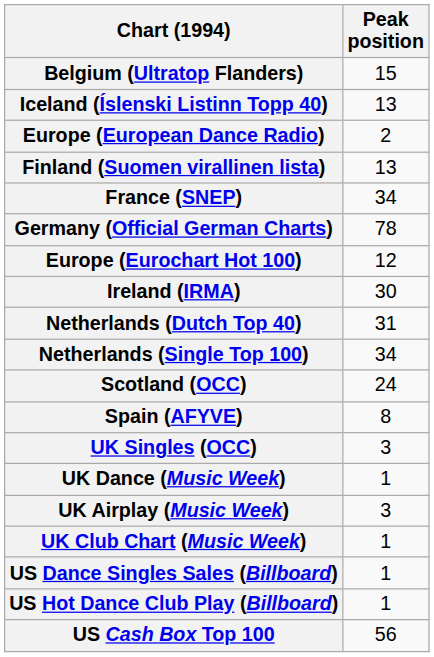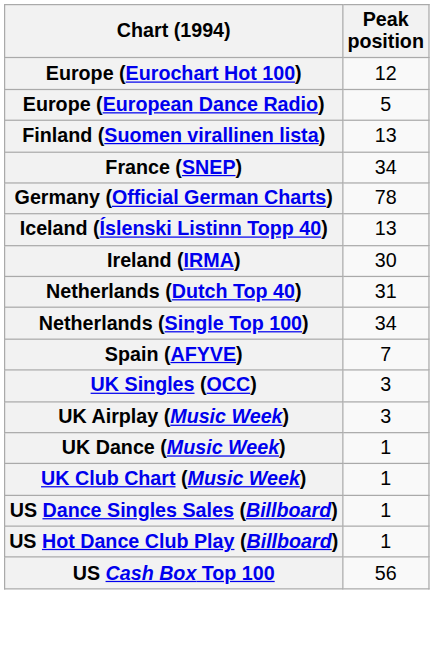 <table class="wikitable sortable plainrowheaders" style="text-align:center">
 <tr>
 <th scope="col">Chart (1994)</th>
 <th scope="col">Peak<br>position</th>
 </tr>
 <tr>
-<th scope="row">Belgium (<a href='#'>Ultratop</a> Flanders)</th>
-<td>15</td>
-</tr>
-<tr>
-<th scope="row">Iceland (<a href='#'>Íslenski Listinn Topp 40</a>)</th>
-<td>13</td>
+<th scope="row">Europe (<a href='#'>Eurochart Hot 100</a>)</th>
+<td>12</td>
 </tr>
 <tr>
 <th scope="row">Europe (<a href='#'>European Dance Radio</a>)</th>
-<td>2</td>
+<td>5</td>
 </tr>
 <tr>
 <th scope="row">Finland (<a href='#'>Suomen virallinen lista</a>)</th>
 <td>13</td>
 </tr>
 <tr>
 <th scope="row">France (<a href='#'>SNEP</a>)</th>
 <td>34</td>
 </tr>
 <tr>
 <th scope="row">Germany (<a href='#'>Official German Charts</a>)</th>
 <td>78</td>
 </tr>
 <tr>
-<th scope="row">Europe (<a href='#'>Eurochart Hot 100</a>)</th>
-<td>12</td>
+<th scope="row">Iceland (<a href='#'>Íslenski Listinn Topp 40</a>)</th>
+<td>13</td>
 </tr>
 <tr>
 <th scope="row">Ireland (<a href='#'>IRMA</a>)</th>
 <td>30</td>
 </tr>
 <tr>
 <th scope="row">Netherlands (<a href='#'>Dutch Top 40</a>)</th>
 <td>31</td>
 </tr>
 <tr>
 <th scope="row">Netherlands (<a href='#'>Single Top 100</a>)</th>
 <td>34</td>
 </tr>
 <tr>
-<th scope="row">Scotland (<a href='#'>OCC</a>)</th>
-<td>24</td>
-</tr>
-<tr>
 <th scope="row">Spain (<a href='#'>AFYVE</a>)</th>
-<td>8</td>
+<td>7</td>
 </tr>
 <tr>
 <th scope="row"><a href='#'>UK Singles</a> (<a href='#'>OCC</a>)</th>
 <td>3</td>
 </tr>
 <tr>
+<th scope="row">UK Airplay (<em><a href='#'>Music Week</a></em>)</th>
+<td>3</td>
+</tr>
+<tr>
 <th scope="row">UK Dance (<em><a href='#'>Music Week</a></em>)</th>
 <td>1</td>
-</tr>
-<tr>
-<th scope="row">UK Airplay (<em><a href='#'>Music Week</a></em>)</th>
-<td>3</td>
 </tr>
 <tr>
 <th scope="row"><a href='#'>UK Club Chart</a> (<em><a href='#'>Music Week</a></em>)</th>
 <td>1</td>
 </tr>
 <tr>
 <th scope="row">US <a href='#'>Dance Singles Sales</a> (<em><a href='#'>Billboard</a></em>)</th>
 <td>1</td>
 </tr>
 <tr>
 <th scope="row">US <a href='#'>Hot Dance Club Play</a> (<em><a href='#'>Billboard</a></em>)</th>
 <td>1</td>
 </tr>
 <tr>
 <th scope="row">US <a href='#'><em>Cash Box</em> Top 100</a></th>
 <td>56</td>
 </tr>
 </table>
